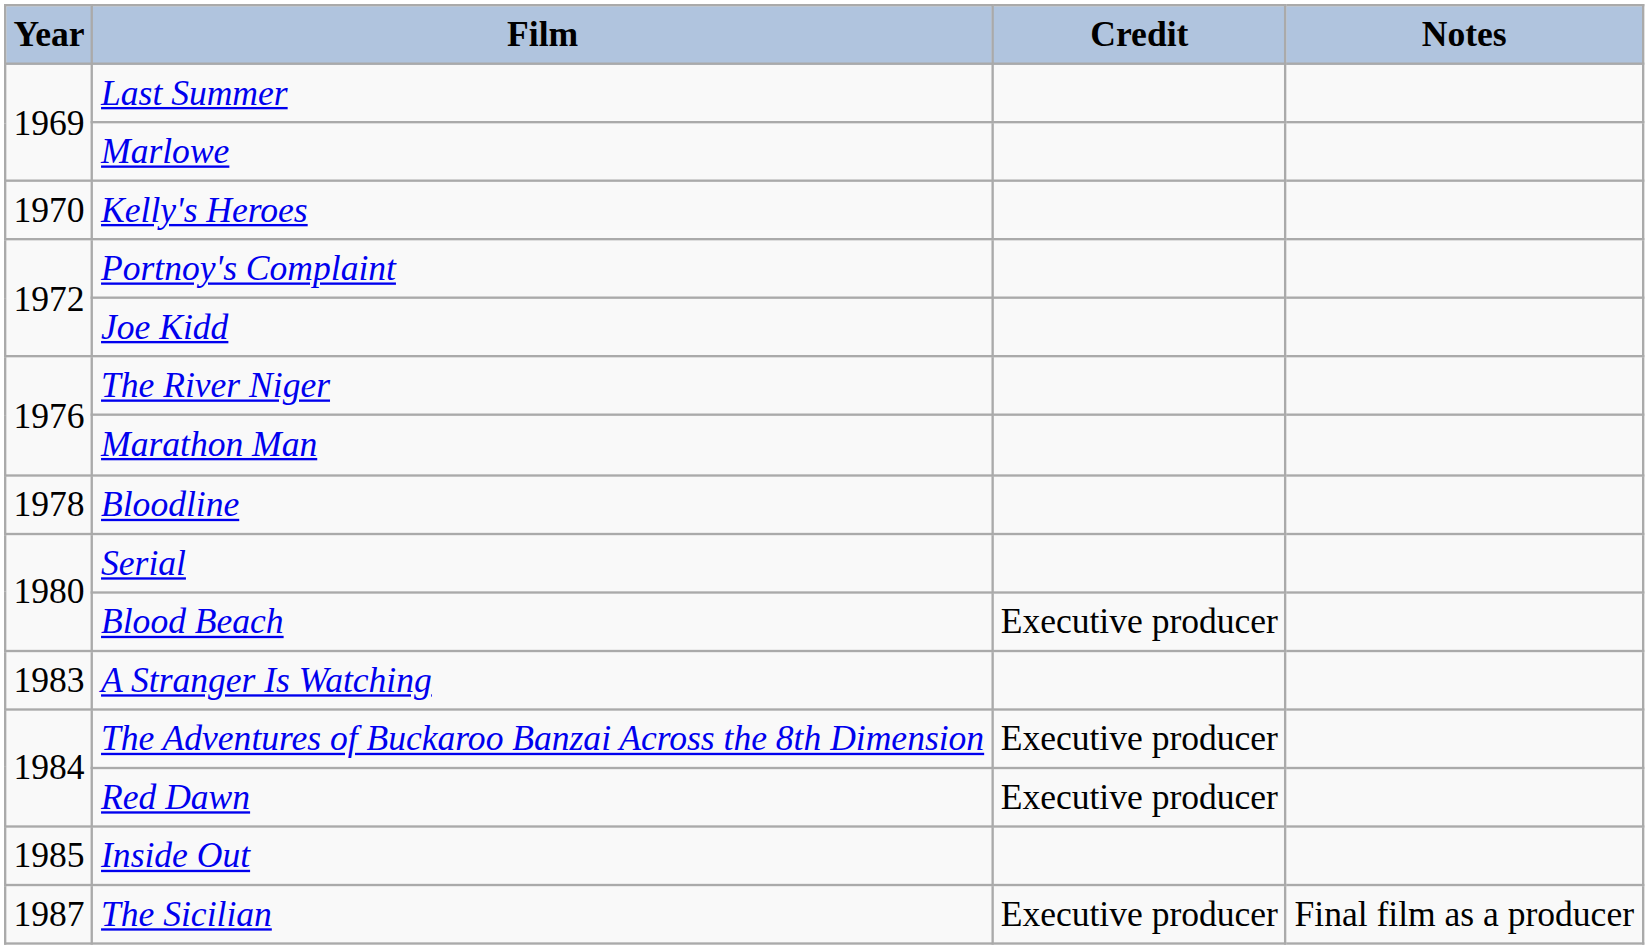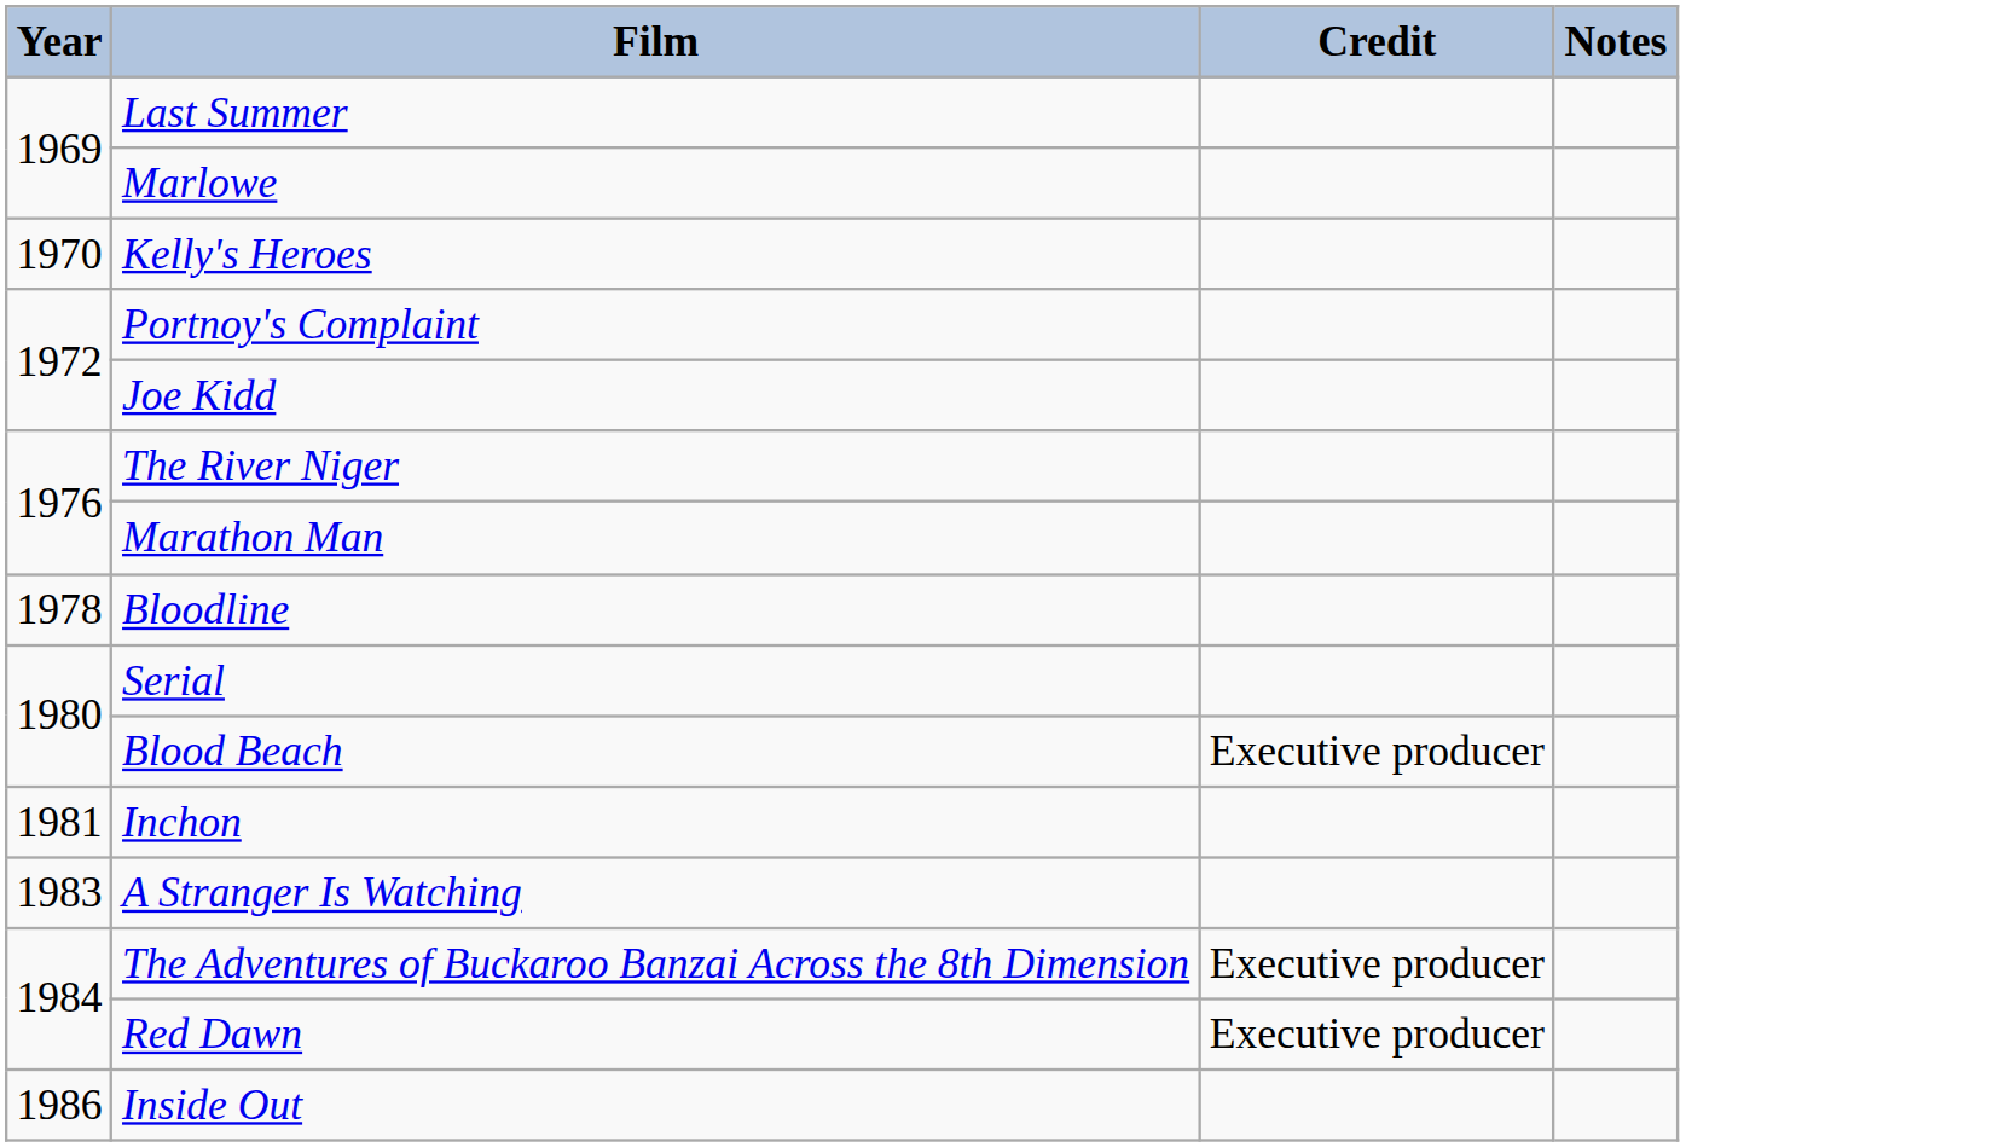 <table class="wikitable" style="font-size:95%;">
 <tr>
 <th style="background:#B0C4DE;">Year</th>
 <th style="background:#B0C4DE;">Film</th>
 <th style="background:#B0C4DE;">Credit</th>
 <th style="background:#B0C4DE;">Notes</th>
 </tr>
 <tr>
 <td rowspan=2>1969</td>
 <td><em><a href='#'>Last Summer</a></em></td>
 <td></td>
 <td></td>
 </tr>
 <tr>
 <td><em><a href='#'>Marlowe</a></em></td>
 <td></td>
 <td></td>
 </tr>
 <tr>
 <td>1970</td>
 <td><em><a href='#'>Kelly's Heroes</a></em></td>
 <td></td>
 <td></td>
 </tr>
 <tr>
 <td rowspan=2>1972</td>
 <td><em><a href='#'>Portnoy's Complaint</a></em></td>
 <td></td>
 <td></td>
 </tr>
 <tr>
 <td><em><a href='#'>Joe Kidd</a></em></td>
 <td></td>
 <td></td>
 </tr>
 <tr>
 <td rowspan=2>1976</td>
 <td><em><a href='#'>The River Niger</a></em></td>
 <td></td>
 <td></td>
 </tr>
 <tr>
 <td><em><a href='#'>Marathon Man</a></em></td>
 <td></td>
 <td></td>
 </tr>
 <tr>
 <td>1978</td>
 <td><em><a href='#'>Bloodline</a></em></td>
 <td></td>
 <td></td>
 </tr>
 <tr>
 <td rowspan=2>1980</td>
 <td><em><a href='#'>Serial</a></em></td>
 <td></td>
 <td></td>
 </tr>
 <tr>
 <td><em><a href='#'>Blood Beach</a></em></td>
 <td>Executive producer</td>
 <td></td>
 </tr>
 <tr>
+<td>1981</td>
+<td><em><a href='#'>Inchon</a></em></td>
+<td></td>
+<td></td>
+</tr>
+<tr>
 <td>1983</td>
 <td><em><a href='#'>A Stranger Is Watching</a></em></td>
 <td></td>
 <td></td>
 </tr>
 <tr>
 <td rowspan=2>1984</td>
 <td><em><a href='#'>The Adventures of Buckaroo Banzai Across the 8th Dimension</a></em></td>
 <td>Executive producer</td>
 <td></td>
 </tr>
 <tr>
 <td><em><a href='#'>Red Dawn</a></em></td>
 <td>Executive producer</td>
 <td></td>
 </tr>
 <tr>
-<td>1985</td>
+<td>1986</td>
 <td><em><a href='#'>Inside Out</a></em></td>
 <td></td>
 <td></td>
 </tr>
-<tr>
-<td>1987</td>
-<td><em><a href='#'>The Sicilian</a></em></td>
-<td>Executive producer</td>
-<td>Final film as a producer</td>
-</tr>
 </table>
